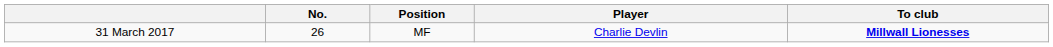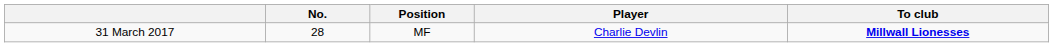 <table class="wikitable sortable" style="width:95%; text-align:center; font-size:85%; text-align:center;">
 <tr>
 <th width="25%"></th>
 <th width="10%">No.</th>
 <th width="10%">Position</th>
 <th>Player</th>
 <th width="25%">To club</th>
 </tr>
 <tr>
 <td>31 March 2017</td>
-<td>26</td>
+<td>28</td>
 <td>MF</td>
 <td> <a href='#'>Charlie Devlin</a></td>
 <td><strong> <a href='#'>Millwall Lionesses</a></strong></td>
 </tr>
 </table>
